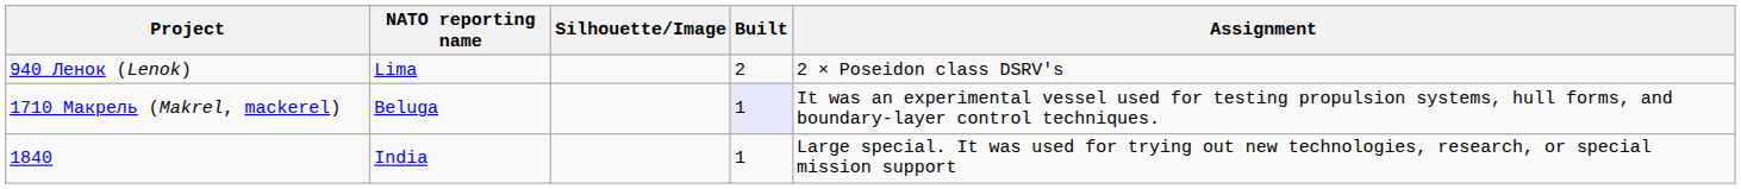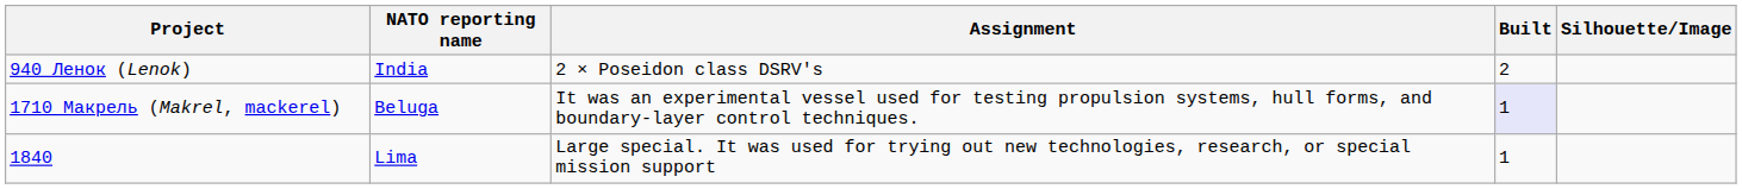 <table class="wikitable" style="width:100%">
 <tr>
 <th style="width: 20em">Project</th>
 <th>NATO reporting name</th>
+<th>Assignment</th>
+<th>Built</th>
 <th>Silhouette/Image</th>
-<th>Built</th>
-<th>Assignment</th>
 </tr>
 <tr>
 <td><a href='#'>940 Ленок</a> (<em>Lenok</em>)</td>
-<td><a href='#'>Lima</a></td>
+<td><a href='#'>India</a></td>
+<td>2 × Poseidon class DSRV's</td>
+<td>2</td>
 <td></td>
-<td>2</td>
-<td>2 × Poseidon class DSRV's</td>
 </tr>
 <tr>
 <td><a href='#'>1710 Макрель</a> (<em>Makrel</em>, <a href='#'>mackerel</a>)</td>
 <td><a href='#'>Beluga</a></td>
+<td>It was an experimental vessel used for testing propulsion systems, hull forms, and boundary-layer control techniques.</td>
+<td style="background: lavender;">1</td>
 <td></td>
-<td style="background: lavender;">1</td>
-<td>It was an experimental vessel used for testing propulsion systems, hull forms, and boundary-layer control techniques.</td>
 </tr>
 <tr>
 <td><a href='#'>1840</a></td>
-<td><a href='#'>India</a></td>
+<td><a href='#'>Lima</a></td>
+<td>Large special. It was used for trying out new technologies, research, or special mission support</td>
+<td>1</td>
 <td></td>
-<td>1</td>
-<td>Large special. It was used for trying out new technologies, research, or special mission support</td>
 </tr>
 </table>
